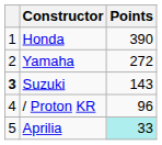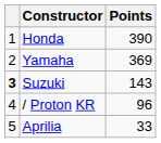 <table class="wikitable" style="font-size: 95%;">
 <tr>
 <th></th>
 <th>Constructor</th>
 <th>Points</th>
 </tr>
 <tr>
 <td align=center>1</td>
 <td> <a href='#'>Honda</a></td>
 <td align=right>390</td>
 </tr>
 <tr>
 <td align=center>2</td>
 <td> <a href='#'>Yamaha</a></td>
-<td align=right>272</td>
+<td align=right>369</td>
 </tr>
 <tr>
 <td align=center><strong>3</strong></td>
 <td> <a href='#'>Suzuki</a></td>
 <td align=right>143</td>
 </tr>
 <tr>
 <td align=center>4</td>
 <td>/ <a href='#'>Proton</a> <a href='#'>KR</a></td>
 <td align=right>96</td>
 </tr>
 <tr>
 <td align=center>5</td>
 <td> <a href='#'>Aprilia</a></td>
-<td align=right style="background: paleturquoise;">33</td>
+<td align=right>33</td>
 </tr>
 </table>
